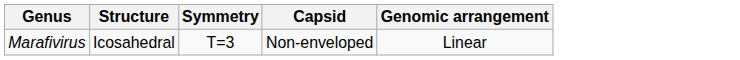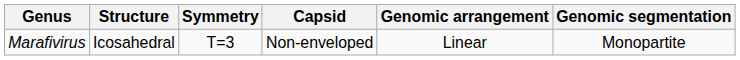 <table class="wikitable sortable" style="text-align:center">
 <tr>
 <th>Genus</th>
 <th>Structure</th>
 <th>Symmetry</th>
 <th>Capsid</th>
 <th>Genomic arrangement</th>
+<th>Genomic segmentation</th>
 </tr>
 <tr>
 <td><em>Marafivirus</em></td>
 <td>Icosahedral</td>
 <td>T=3</td>
 <td>Non-enveloped</td>
 <td>Linear</td>
+<td>Monopartite</td>
 </tr>
 </table>
